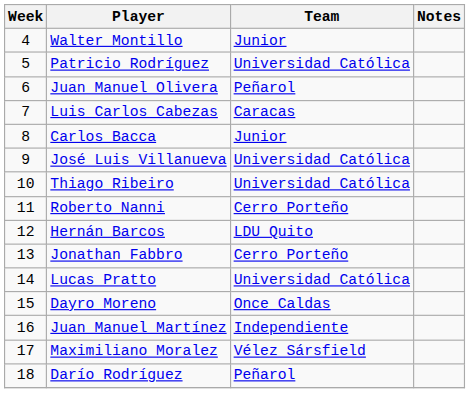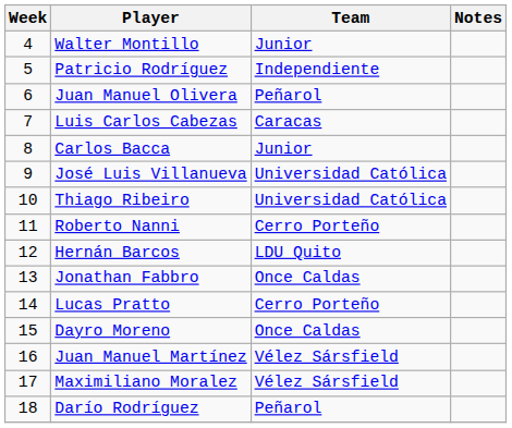 <table class="wikitable">
 <tr>
 <th>Week</th>
 <th>Player</th>
 <th>Team</th>
 <th>Notes</th>
 </tr>
 <tr>
 <td align=center>4</td>
 <td> <a href='#'>Walter Montillo</a></td>
 <td> <a href='#'>Junior</a></td>
 <td align=center></td>
 </tr>
 <tr>
 <td align=center>5</td>
 <td> <a href='#'>Patricio Rodríguez</a></td>
-<td> <a href='#'>Universidad Católica</a></td>
+<td> <a href='#'>Independiente</a></td>
 <td align=center></td>
 </tr>
 <tr>
 <td align=center>6</td>
 <td> <a href='#'>Juan Manuel Olivera</a></td>
 <td> <a href='#'>Peñarol</a></td>
 <td align=center></td>
 </tr>
 <tr>
 <td align=center>7</td>
 <td> <a href='#'>Luis Carlos Cabezas</a></td>
 <td> <a href='#'>Caracas</a></td>
 <td align=center></td>
 </tr>
 <tr>
 <td align=center>8</td>
 <td> <a href='#'>Carlos Bacca</a></td>
 <td> <a href='#'>Junior</a></td>
 <td align=center></td>
 </tr>
 <tr>
 <td align=center>9</td>
 <td> <a href='#'>José Luis Villanueva</a></td>
 <td> <a href='#'>Universidad Católica</a></td>
 <td align=center></td>
 </tr>
 <tr>
 <td align=center>10</td>
 <td> <a href='#'>Thiago Ribeiro</a></td>
 <td> <a href='#'>Universidad Católica</a></td>
 <td align=center></td>
 </tr>
 <tr>
 <td align=center>11</td>
 <td> <a href='#'>Roberto Nanni</a></td>
 <td> <a href='#'>Cerro Porteño</a></td>
 <td align=center></td>
 </tr>
 <tr>
 <td align=center>12</td>
 <td> <a href='#'>Hernán Barcos</a></td>
 <td> <a href='#'>LDU Quito</a></td>
 <td align=center></td>
 </tr>
 <tr>
 <td align=center>13</td>
 <td> <a href='#'>Jonathan Fabbro</a></td>
-<td> <a href='#'>Cerro Porteño</a></td>
+<td> <a href='#'>Once Caldas</a></td>
 <td align=center></td>
 </tr>
 <tr>
 <td align=center>14</td>
 <td> <a href='#'>Lucas Pratto</a></td>
-<td> <a href='#'>Universidad Católica</a></td>
+<td> <a href='#'>Cerro Porteño</a></td>
 <td align=center></td>
 </tr>
 <tr>
 <td align=center>15</td>
 <td> <a href='#'>Dayro Moreno</a></td>
 <td> <a href='#'>Once Caldas</a></td>
 <td align=center></td>
 </tr>
 <tr>
 <td align=center>16</td>
 <td> <a href='#'>Juan Manuel Martínez</a></td>
-<td> <a href='#'>Independiente</a></td>
+<td> <a href='#'>Vélez Sársfield</a></td>
 <td align=center></td>
 </tr>
 <tr>
 <td align=center>17</td>
 <td> <a href='#'>Maximiliano Moralez</a></td>
 <td> <a href='#'>Vélez Sársfield</a></td>
 <td align=center></td>
 </tr>
 <tr>
 <td align=center>18</td>
 <td> <a href='#'>Darío Rodríguez</a></td>
 <td> <a href='#'>Peñarol</a></td>
 <td align=center></td>
 </tr>
 <tr>
 </tr>
 </table>
